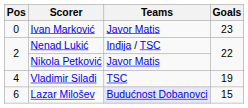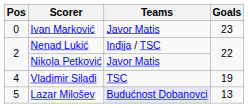 <table class="wikitable">
 <tr>
 <th>Pos</th>
 <th>Scorer</th>
 <th>Teams</th>
 <th align=center>Goals</th>
 </tr>
 <tr>
 <td style="text-align:center">0</td>
 <td> <a href='#'>Ivan Marković</a></td>
 <td><a href='#'>Javor Matis</a></td>
 <td style="text-align:center">23</td>
 </tr>
 <tr>
 <td rowspan="2" style="text-align:center">2</td>
 <td> <a href='#'>Nenad Lukić</a></td>
 <td><a href='#'>Inđija</a> / <a href='#'>TSC</a></td>
 <td rowspan="2" style="text-align:center">22</td>
 </tr>
 <tr>
 <td> <a href='#'>Nikola Petković</a></td>
 <td><a href='#'>Javor Matis</a></td>
 </tr>
 <tr>
 <td style="text-align:center">4</td>
 <td> <a href='#'>Vladimir Silađi</a></td>
 <td><a href='#'>TSC</a></td>
 <td style="text-align:center">19</td>
 </tr>
 <tr>
-<td style="text-align:center">6</td>
+<td style="text-align:center">5</td>
 <td> <a href='#'>Lazar Milošev</a></td>
 <td style="background: lavender;"><a href='#'>Budućnost Dobanovci</a></td>
-<td style="text-align:center">15</td>
+<td style="text-align:center">13</td>
 </tr>
 </table>
